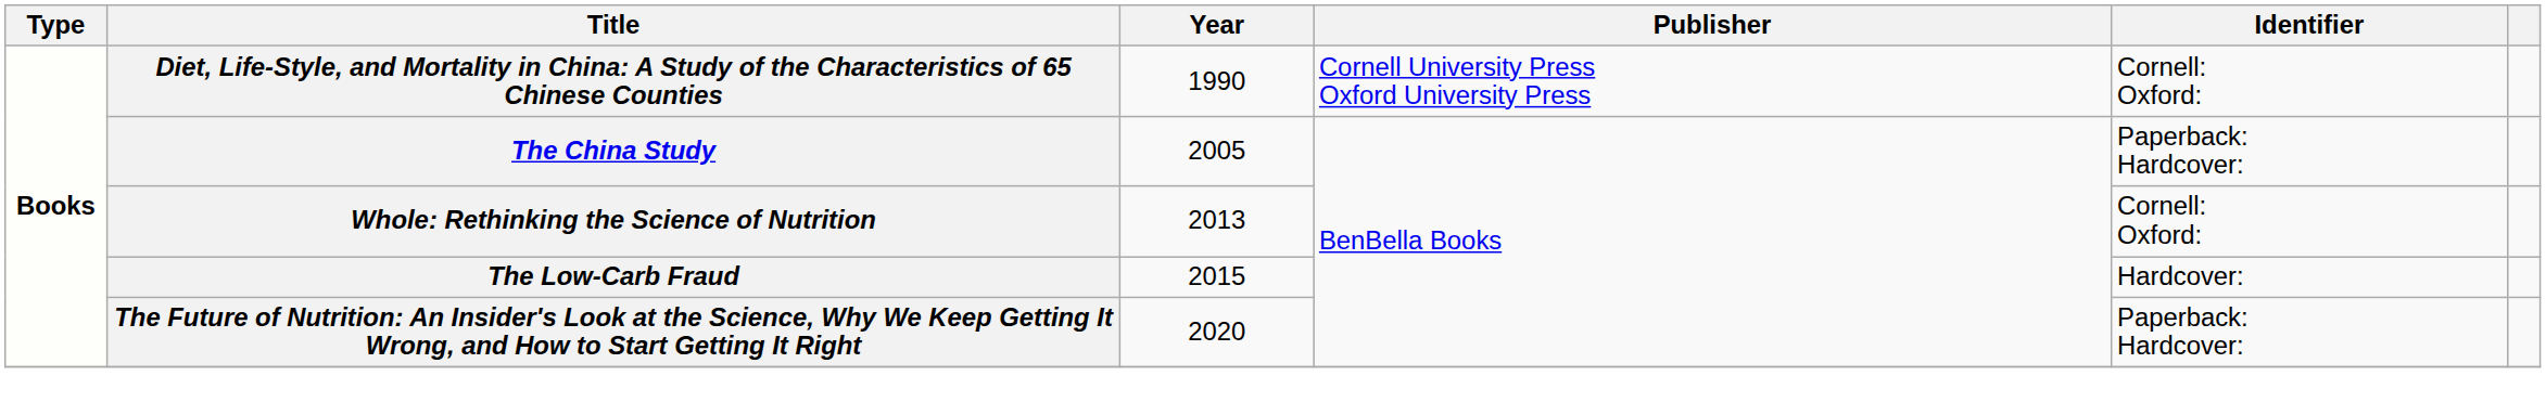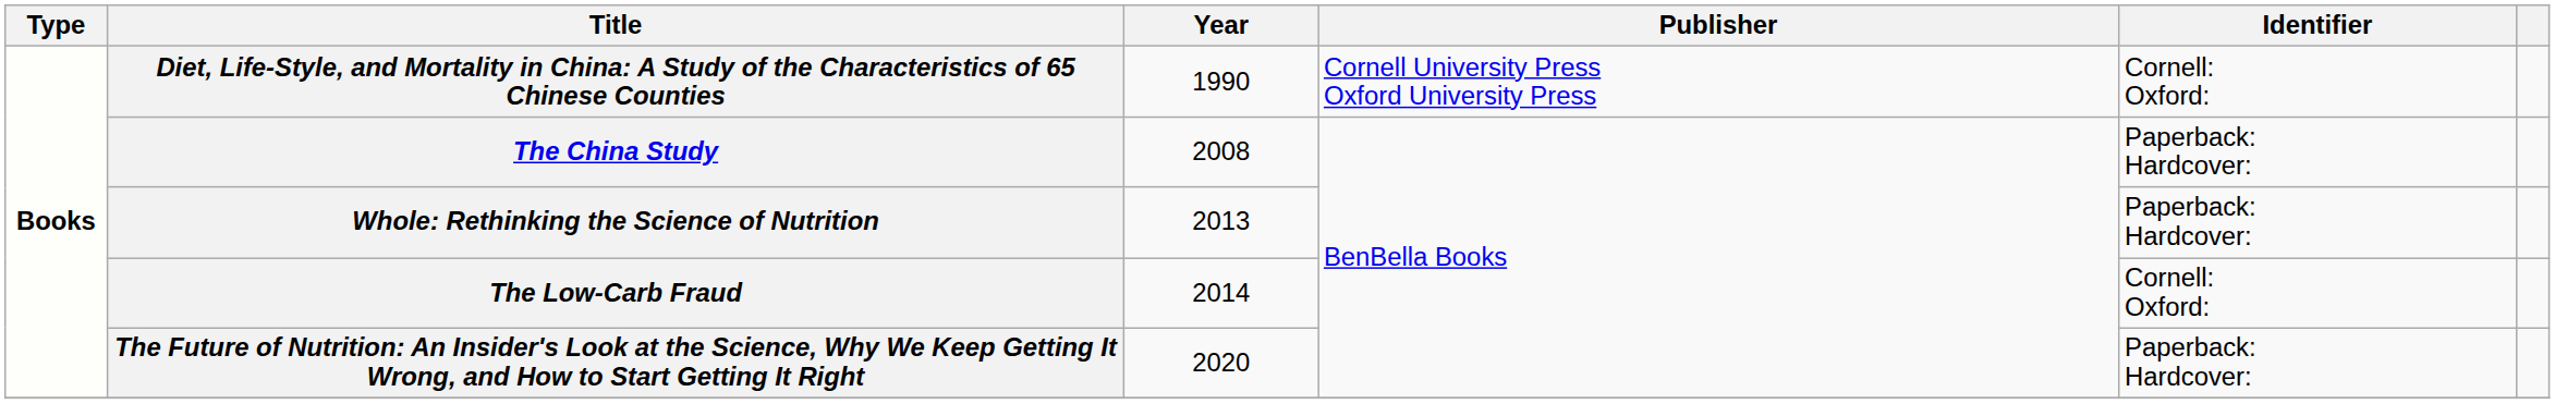 <table class= "wikitable plainrowheaders sortable">
 <tr>
 <th scope="col" width="4%">Type</th>
 <th scope="col" width="40%">Title</th>
 <th scope="col">Year</th>
 <th scope="col">Publisher</th>
 <th scope="col">Identifier</th>
 <th scope="col" class="unsortable"></th>
 </tr>
 <tr>
 <th rowspan="5" style="background:#FEFEFA;">Books</th>
 <th scope="row"><em>Diet, Life-Style, and Mortality in China: A Study of the Characteristics of 65 Chinese Counties</em></th>
 <td style="text-align:center;">1990</td>
 <td><a href='#'>Cornell University Press</a><br><a href='#'>Oxford University Press</a></td>
 <td>Cornell: <br>Oxford: </td>
 <td style="text-align:center;"></td>
 </tr>
 <tr>
 <th scope="row"><em><a href='#'>The China Study</a></em></th>
-<td style="text-align:center;">2005</td>
+<td style="text-align:center;">2008</td>
 <td rowspan="4"><a href='#'>BenBella Books</a></td>
 <td>Paperback: <br>Hardcover: </td>
 <td style="text-align:center;"><br></td>
 </tr>
 <tr>
 <th scope="row"><em>Whole: Rethinking the Science of Nutrition</em></th>
 <td style="text-align:center;">2013</td>
-<td>Cornell: <br>Oxford: </td>
+<td>Paperback: <br>Hardcover: </td>
 <td style="text-align:center;"><br></td>
 </tr>
 <tr>
 <th scope="row"><em>The Low-Carb Fraud</em></th>
-<td style="text-align:center;">2015</td>
-<td>Hardcover: </td>
+<td style="text-align:center;">2014</td>
+<td>Cornell: <br>Oxford: </td>
 <td style="text-align:center;"></td>
 </tr>
 <tr>
 <th scope="row"><em>The Future of Nutrition: An Insider's Look at the Science, Why We Keep Getting It Wrong, and How to Start Getting It Right</em></th>
 <td style="text-align:center;">2020</td>
 <td>Paperback: <br>Hardcover: </td>
 <td style="text-align:center;"><br></td>
 </tr>
 <tr>
 </tr>
 </table>
